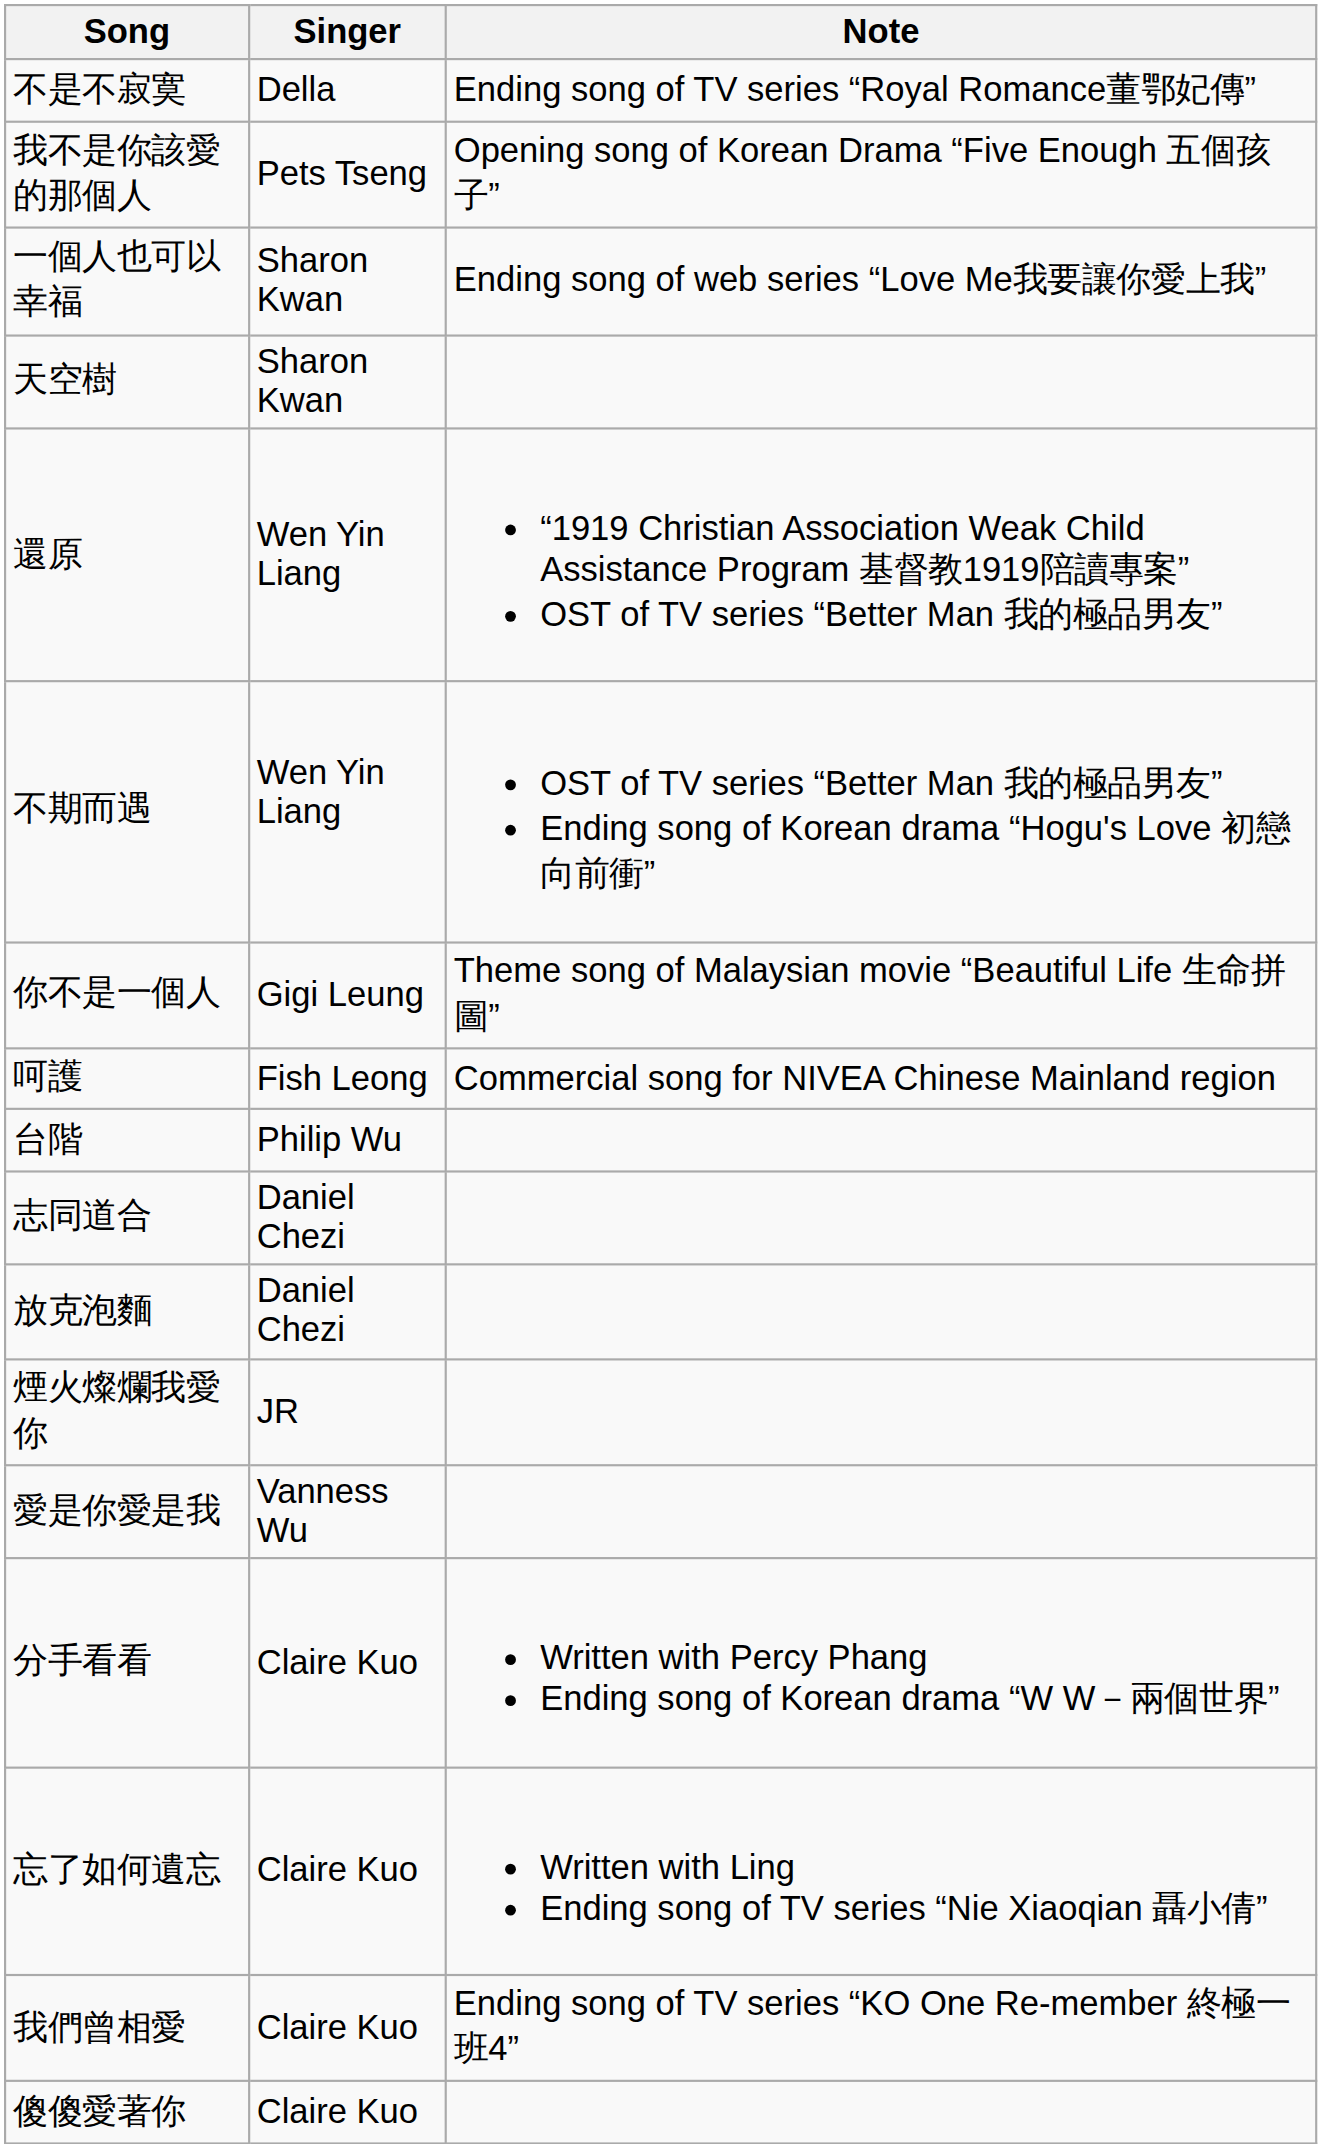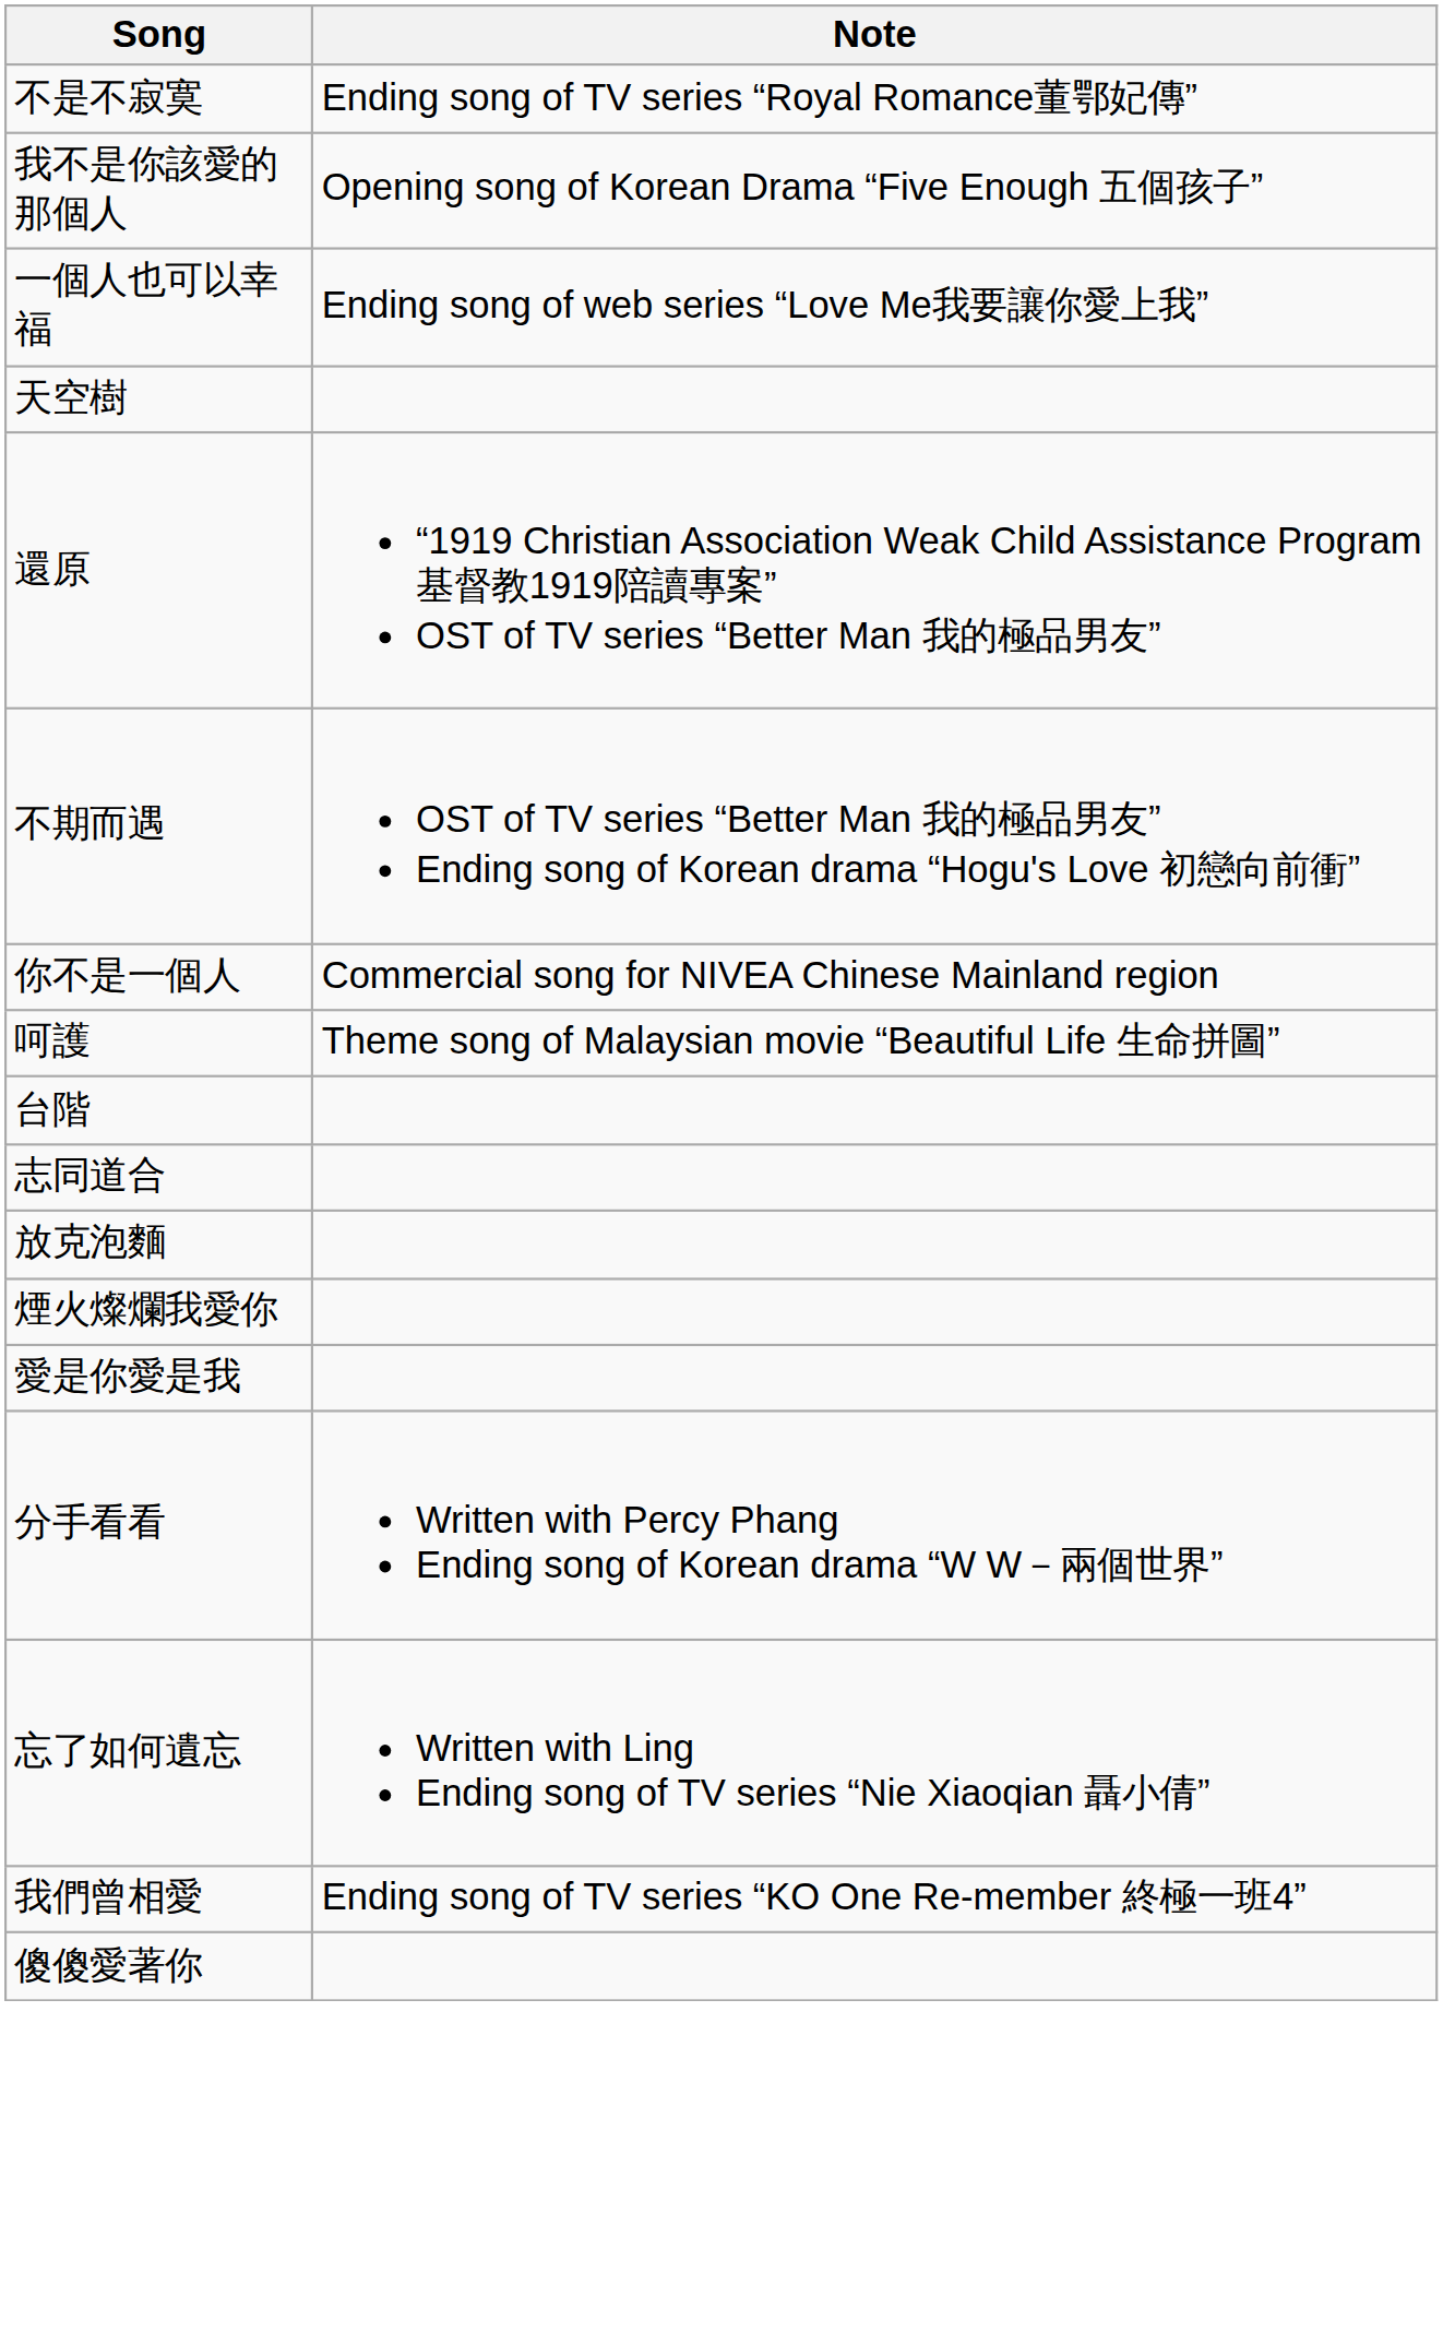 <table class="wikitable">
 <tr>
 <th>Song</th>
-<th>Singer</th>
 <th>Note</th>
 </tr>
 <tr>
 <td>不是不寂寞</td>
-<td>Della</td>
 <td>Ending song of TV series “Royal Romance董鄂妃傳”</td>
 </tr>
 <tr>
 <td>我不是你該愛的那個人</td>
-<td>Pets Tseng</td>
 <td>Opening song of Korean Drama “Five Enough 五個孩子”</td>
 </tr>
 <tr>
 <td>一個人也可以幸福</td>
-<td>Sharon Kwan</td>
 <td>Ending song of web series “Love Me我要讓你愛上我”</td>
 </tr>
 <tr>
 <td>天空樹</td>
-<td>Sharon Kwan</td>
 <td></td>
 </tr>
 <tr>
 <td>還原</td>
-<td>Wen Yin Liang</td>
 <td><br><ul><li>“1919 Christian Association Weak Child Assistance Program 基督教1919陪讀專案”</li><li>OST of TV series “Better Man 我的極品男友”</li></ul></td>
 </tr>
 <tr>
 <td>不期而遇</td>
-<td>Wen Yin Liang<br><br></td>
 <td><br><ul><li>OST of TV series “Better Man 我的極品男友”</li><li>Ending song of Korean drama “Hogu's Love 初戀向前衝”</li></ul></td>
 </tr>
 <tr>
 <td>你不是一個人</td>
-<td>Gigi Leung</td>
+<td>Commercial song for NIVEA Chinese Mainland region</td>
+</tr>
+<tr>
+<td>呵護</td>
 <td>Theme song of Malaysian movie “Beautiful Life 生命拼圖”</td>
 </tr>
 <tr>
-<td>呵護</td>
-<td>Fish Leong</td>
-<td>Commercial song for NIVEA Chinese Mainland region</td>
-</tr>
-<tr>
 <td>台階</td>
-<td>Philip Wu</td>
 <td></td>
 </tr>
 <tr>
 <td>志同道合</td>
-<td>Daniel Chezi</td>
 <td></td>
 </tr>
 <tr>
 <td>放克泡麵</td>
-<td>Daniel Chezi</td>
 <td></td>
 </tr>
 <tr>
 <td>煙火燦爛我愛你</td>
-<td>JR</td>
 <td></td>
 </tr>
 <tr>
 <td>愛是你愛是我</td>
-<td>Vanness Wu</td>
 <td></td>
 </tr>
 <tr>
 <td>分手看看</td>
-<td>Claire Kuo</td>
 <td><br><ul><li>Written with Percy Phang</li><li>Ending song of Korean drama “W W－兩個世界”</li></ul></td>
 </tr>
 <tr>
 <td>忘了如何遺忘</td>
-<td>Claire Kuo</td>
 <td><br><ul><li>Written with Ling</li><li>Ending song of TV series “Nie Xiaoqian 聶小倩”</li></ul></td>
 </tr>
 <tr>
 <td>我們曾相愛</td>
-<td>Claire Kuo</td>
 <td>Ending song of TV series “KO One Re-member 終極一班4”</td>
 </tr>
 <tr>
 <td>傻傻愛著你</td>
-<td>Claire Kuo</td>
 <td></td>
 </tr>
 </table>
